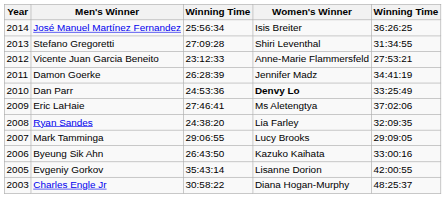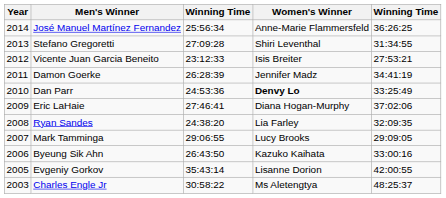 <table class="wikitable">
 <tr>
 <th>Year</th>
 <th>Men's Winner</th>
 <th>Winning Time</th>
 <th>Women's Winner</th>
 <th>Winning Time</th>
 </tr>
 <tr>
 <td>2014</td>
 <td> <a href='#'>José Manuel Martínez Fernandez</a></td>
 <td>25:56:34</td>
-<td> Isis Breiter</td>
+<td> Anne-Marie Flammersfeld</td>
 <td>36:26:25</td>
 </tr>
 <tr>
 <td>2013</td>
 <td> Stefano Gregoretti</td>
 <td>27:09:28</td>
 <td> Shiri Leventhal</td>
 <td>31:34:55</td>
 </tr>
 <tr>
 <td>2012</td>
 <td> Vicente Juan Garcia Beneito</td>
 <td>23:12:33</td>
-<td> Anne-Marie Flammersfeld</td>
+<td> Isis Breiter</td>
 <td>27:53:21</td>
 </tr>
 <tr>
 <td>2011</td>
 <td> Damon Goerke</td>
 <td>26:28:39</td>
 <td> Jennifer Madz</td>
 <td>34:41:19</td>
 </tr>
 <tr>
 <td>2010</td>
 <td> Dan Parr</td>
 <td>24:53:36</td>
 <td><strong> Denvy Lo</strong></td>
 <td>33:25:49</td>
 </tr>
 <tr>
 <td>2009</td>
 <td> Eric LaHaie</td>
 <td>27:46:41</td>
-<td> Ms Aletengtya</td>
+<td> Diana Hogan-Murphy</td>
 <td>37:02:06</td>
 </tr>
 <tr>
 <td>2008</td>
 <td> <a href='#'>Ryan Sandes</a></td>
 <td>24:38:20</td>
 <td> Lia Farley</td>
 <td>32:09:35</td>
 </tr>
 <tr>
 <td>2007</td>
 <td> Mark Tamminga</td>
 <td>29:06:55</td>
 <td> Lucy Brooks</td>
 <td>29:09:05</td>
 </tr>
 <tr>
 <td>2006</td>
 <td> Byeung Sik Ahn</td>
 <td>26:43:50</td>
 <td> Kazuko Kaihata</td>
 <td>33:00:16</td>
 </tr>
 <tr>
 <td>2005</td>
 <td> Evgeniy Gorkov</td>
 <td>35:43:14</td>
 <td> Lisanne Dorion</td>
 <td>42:00:55</td>
 </tr>
 <tr>
 <td>2003</td>
 <td> <a href='#'>Charles Engle Jr</a></td>
 <td>30:58:22</td>
-<td> Diana Hogan-Murphy</td>
+<td> Ms Aletengtya</td>
 <td>48:25:37</td>
 </tr>
 </table>
